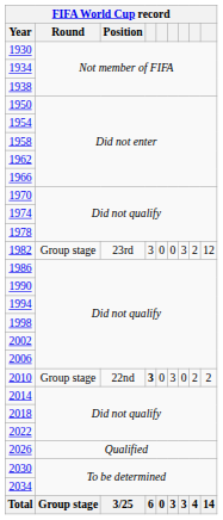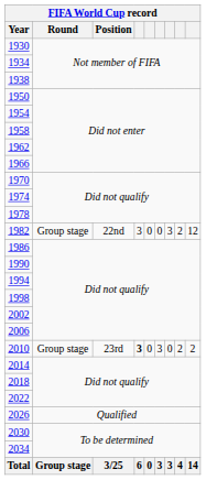 <table class="wikitable" style="text-align: center;">
 <tr>
 <th colspan=9><a href='#'>FIFA World Cup</a> record</th>
 </tr>
 <tr>
 <th>Year</th>
 <th>Round</th>
 <th>Position</th>
 <th></th>
 <th></th>
 <th></th>
 <th></th>
 <th></th>
 <th></th>
 </tr>
 <tr>
 <td> <a href='#'>1930</a></td>
 <td colspan=8 rowspan=3><em>Not member of FIFA</em></td>
 </tr>
 <tr>
 <td> <a href='#'>1934</a></td>
 </tr>
 <tr>
 <td> <a href='#'>1938</a></td>
 </tr>
 <tr>
 <td> <a href='#'>1950</a></td>
 <td colspan=8 rowspan=5><em>Did not enter</em></td>
 </tr>
 <tr>
 <td> <a href='#'>1954</a></td>
 </tr>
 <tr>
 <td> <a href='#'>1958</a></td>
 </tr>
 <tr>
 <td> <a href='#'>1962</a></td>
 </tr>
 <tr>
 <td> <a href='#'>1966</a></td>
 </tr>
 <tr>
 <td> <a href='#'>1970</a></td>
 <td colspan=8 rowspan=3><em>Did not qualify</em></td>
 </tr>
 <tr>
 <td> <a href='#'>1974</a></td>
 </tr>
 <tr>
 <td> <a href='#'>1978</a></td>
 </tr>
 <tr>
 <td> <a href='#'>1982</a></td>
 <td>Group stage</td>
-<td>23rd</td>
+<td>22nd</td>
 <td>3</td>
 <td>0</td>
 <td>0</td>
 <td>3</td>
 <td>2</td>
 <td>12</td>
 </tr>
 <tr>
 <td> <a href='#'>1986</a></td>
 <td colspan=8 rowspan=6><em>Did not qualify</em></td>
 </tr>
 <tr>
 <td> <a href='#'>1990</a></td>
 </tr>
 <tr>
 <td> <a href='#'>1994</a></td>
 </tr>
 <tr>
 <td> <a href='#'>1998</a></td>
 </tr>
 <tr>
 <td>  <a href='#'>2002</a></td>
 </tr>
 <tr>
 <td> <a href='#'>2006</a></td>
 </tr>
 <tr>
 <td> <a href='#'>2010</a></td>
 <td>Group stage</td>
-<td>22nd</td>
+<td>23rd</td>
 <td><strong>3</strong></td>
 <td>0</td>
 <td>3</td>
 <td>0</td>
 <td>2</td>
 <td>2</td>
 </tr>
 <tr>
 <td> <a href='#'>2014</a></td>
 <td colspan=8 rowspan=3><em>Did not qualify</em></td>
 </tr>
 <tr>
 <td> <a href='#'>2018</a></td>
 </tr>
 <tr>
 <td> <a href='#'>2022</a></td>
 </tr>
 <tr>
 <td>   <a href='#'>2026</a></td>
 <td colspan=8><em>Qualified</em></td>
 </tr>
 <tr>
 <td>   <a href='#'>2030</a></td>
 <td colspan=8 rowspan=2><em>To be determined</em></td>
 </tr>
 <tr>
 <td> <a href='#'>2034</a></td>
 </tr>
 <tr>
 <th><strong>Total</strong></th>
 <th>Group stage</th>
 <th>3/25</th>
 <th>6</th>
 <th>0</th>
 <th>3</th>
 <th>3</th>
 <th>4</th>
 <th>14</th>
 </tr>
 </table>
